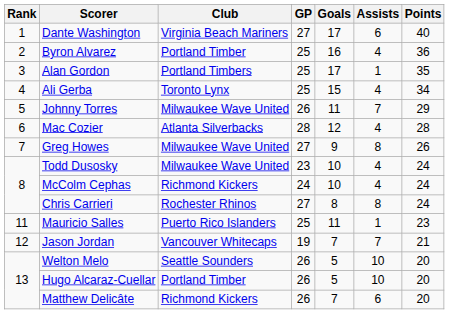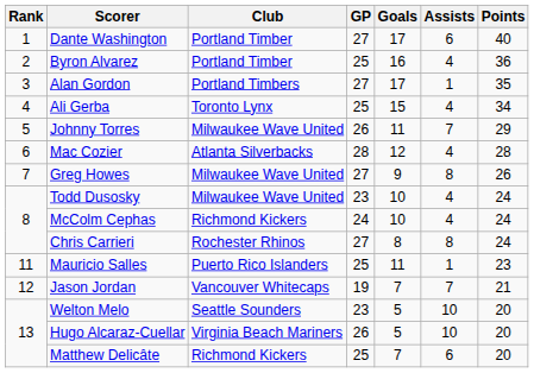 <table class="wikitable">
 <tr>
 <th>Rank</th>
 <th>Scorer</th>
 <th>Club</th>
 <th>GP</th>
 <th>Goals</th>
 <th>Assists</th>
 <th>Points</th>
 </tr>
 <tr>
 <td align=center>1</td>
 <td><a href='#'>Dante Washington</a></td>
-<td><a href='#'>Virginia Beach Mariners</a></td>
+<td><a href='#'>Portland Timber</a></td>
 <td align=center>27</td>
 <td align=center>17</td>
 <td align=center>6</td>
 <td align=center>40</td>
 </tr>
 <tr>
 <td align=center>2</td>
 <td><a href='#'>Byron Alvarez</a></td>
 <td><a href='#'>Portland Timber</a></td>
 <td align=center>25</td>
 <td align=center>16</td>
 <td align=center>4</td>
 <td align=center>36</td>
 </tr>
 <tr>
 <td align=center>3</td>
 <td><a href='#'>Alan Gordon</a></td>
 <td><a href='#'>Portland Timbers</a></td>
-<td align=center>25</td>
+<td align=center>27</td>
 <td align=center>17</td>
 <td align=center>1</td>
 <td align=center>35</td>
 </tr>
 <tr>
 <td align=center>4</td>
 <td><a href='#'>Ali Gerba</a></td>
 <td><a href='#'>Toronto Lynx</a></td>
 <td align=center>25</td>
 <td align=center>15</td>
 <td align=center>4</td>
 <td align=center>34</td>
 </tr>
 <tr>
 <td align=center>5</td>
 <td><a href='#'>Johnny Torres</a></td>
 <td><a href='#'>Milwaukee Wave United</a></td>
 <td align=center>26</td>
 <td align=center>11</td>
 <td align=center>7</td>
 <td align=center>29</td>
 </tr>
 <tr>
 <td align=center>6</td>
 <td><a href='#'>Mac Cozier</a></td>
 <td><a href='#'>Atlanta Silverbacks</a></td>
 <td align=center>28</td>
 <td align=center>12</td>
 <td align=center>4</td>
 <td align=center>28</td>
 </tr>
 <tr>
 <td align=center>7</td>
 <td><a href='#'>Greg Howes</a></td>
 <td><a href='#'>Milwaukee Wave United</a></td>
 <td align=center>27</td>
 <td align=center>9</td>
 <td align=center>8</td>
 <td align=center>26</td>
 </tr>
 <tr>
 <td rowspan=3 align=center>8</td>
 <td><a href='#'>Todd Dusosky</a></td>
 <td><a href='#'>Milwaukee Wave United</a></td>
 <td align=center>23</td>
 <td align=center>10</td>
 <td align=center>4</td>
 <td align=center>24</td>
 </tr>
 <tr>
 <td><a href='#'>McColm Cephas</a></td>
 <td><a href='#'>Richmond Kickers</a></td>
 <td align=center>24</td>
 <td align=center>10</td>
 <td align=center>4</td>
 <td align=center>24</td>
 </tr>
 <tr>
 <td><a href='#'>Chris Carrieri</a></td>
 <td><a href='#'>Rochester Rhinos</a></td>
 <td align=center>27</td>
 <td align=center>8</td>
 <td align=center>8</td>
 <td align=center>24</td>
 </tr>
 <tr>
 <td align=center>11</td>
 <td><a href='#'>Mauricio Salles</a></td>
 <td><a href='#'>Puerto Rico Islanders</a></td>
 <td align=center>25</td>
 <td align=center>11</td>
 <td align=center>1</td>
 <td align=center>23</td>
 </tr>
 <tr>
 <td align=center>12</td>
 <td><a href='#'>Jason Jordan</a></td>
 <td><a href='#'>Vancouver Whitecaps</a></td>
 <td align=center>19</td>
 <td align=center>7</td>
 <td align=center>7</td>
 <td align=center>21</td>
 </tr>
 <tr>
 <td rowspan=3 align=center>13</td>
 <td><a href='#'>Welton Melo</a></td>
 <td><a href='#'>Seattle Sounders</a></td>
-<td align=center>26</td>
+<td align=center>23</td>
 <td align=center>5</td>
 <td align=center>10</td>
 <td align=center>20</td>
 </tr>
 <tr>
 <td><a href='#'>Hugo Alcaraz-Cuellar</a></td>
-<td><a href='#'>Portland Timber</a></td>
+<td><a href='#'>Virginia Beach Mariners</a></td>
 <td align=center>26</td>
 <td align=center>5</td>
 <td align=center>10</td>
 <td align=center>20</td>
 </tr>
 <tr>
 <td><a href='#'>Matthew Delicâte</a></td>
 <td><a href='#'>Richmond Kickers</a></td>
-<td align=center>26</td>
+<td align=center>25</td>
 <td align=center>7</td>
 <td align=center>6</td>
 <td align=center>20</td>
 </tr>
 </table>
